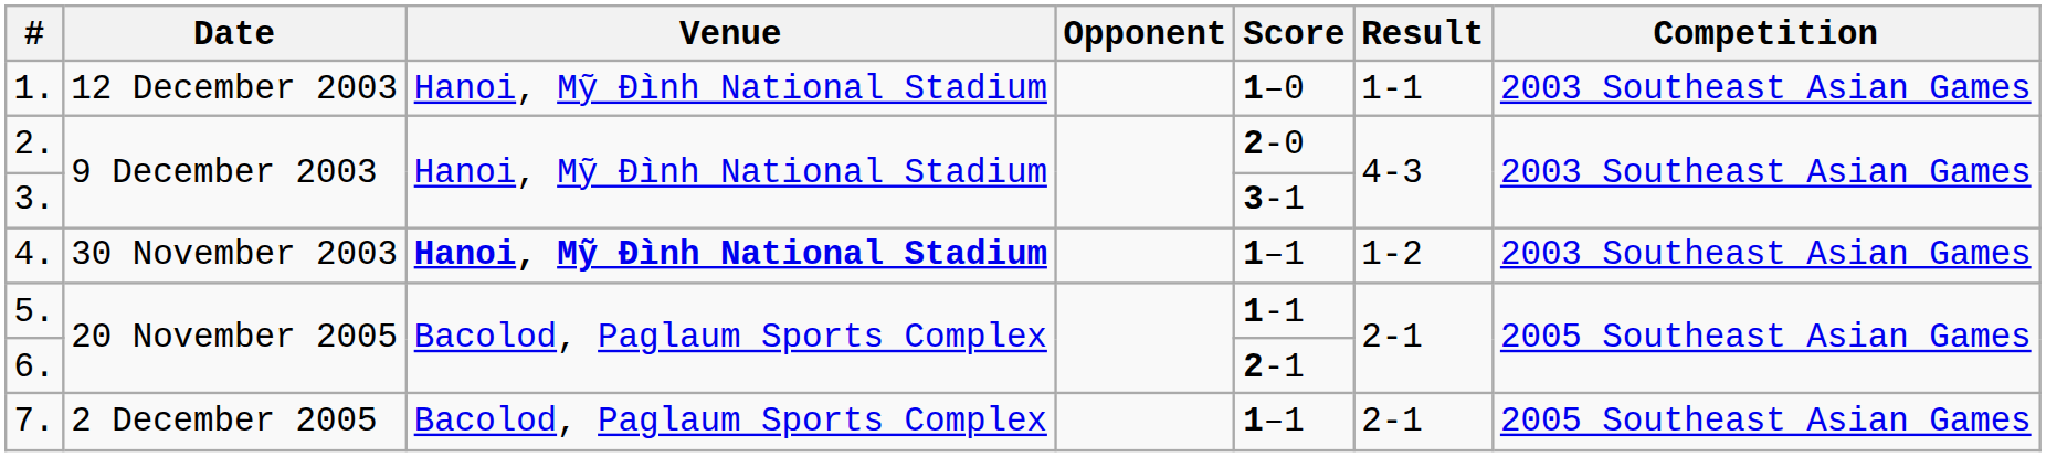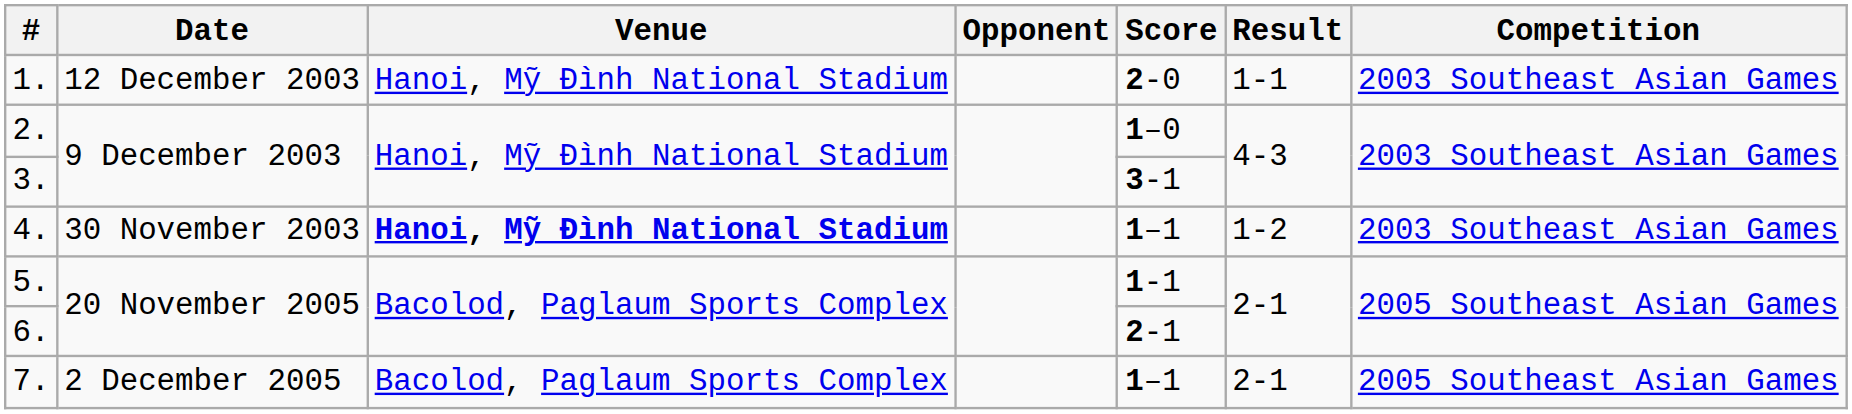 <table class="wikitable collapsible collapsed">
 <tr>
 <th>#</th>
 <th>Date</th>
 <th>Venue</th>
 <th>Opponent</th>
 <th>Score</th>
 <th>Result</th>
 <th>Competition</th>
 </tr>
 <tr>
 <td>1.</td>
 <td>12 December 2003</td>
 <td><a href='#'>Hanoi</a>, <a href='#'>Mỹ Đình National Stadium</a></td>
 <td></td>
-<td><strong>1</strong>–0</td>
+<td><strong>2</strong>-0</td>
 <td>1-1</td>
 <td><a href='#'>2003 Southeast Asian Games</a></td>
 </tr>
 <tr>
 <td>2.</td>
 <td rowspan="2">9 December 2003</td>
 <td rowspan="2"><a href='#'>Hanoi</a>, <a href='#'>Mỹ Đình National Stadium</a></td>
 <td rowspan="2"></td>
-<td><strong>2</strong>-0</td>
+<td><strong>1</strong>–0</td>
 <td rowspan="2">4-3</td>
 <td rowspan="2"><a href='#'>2003 Southeast Asian Games</a></td>
 </tr>
 <tr>
 <td>3.</td>
 <td><strong>3</strong>-1</td>
 </tr>
 <tr>
 <td>4.</td>
 <td>30 November 2003</td>
 <td><strong><a href='#'>Hanoi</a>, <a href='#'>Mỹ Đình National Stadium</a></strong></td>
 <td></td>
 <td><strong>1</strong>–1</td>
 <td>1-2</td>
 <td><a href='#'>2003 Southeast Asian Games</a></td>
 </tr>
 <tr>
 <td>5.</td>
 <td rowspan="2">20 November 2005</td>
 <td rowspan="2"><a href='#'>Bacolod</a>, <a href='#'>Paglaum Sports Complex</a></td>
 <td rowspan="2"></td>
 <td><strong>1</strong>-1</td>
 <td rowspan="2">2-1</td>
 <td rowspan="2"><a href='#'>2005 Southeast Asian Games</a></td>
 </tr>
 <tr>
 <td>6.</td>
 <td><strong>2</strong>-1</td>
 </tr>
 <tr>
 <td>7.</td>
 <td>2 December 2005</td>
 <td><a href='#'>Bacolod</a>, <a href='#'>Paglaum Sports Complex</a></td>
 <td></td>
 <td><strong>1</strong>–1</td>
 <td>2-1</td>
 <td><a href='#'>2005 Southeast Asian Games</a></td>
 </tr>
 </table>
